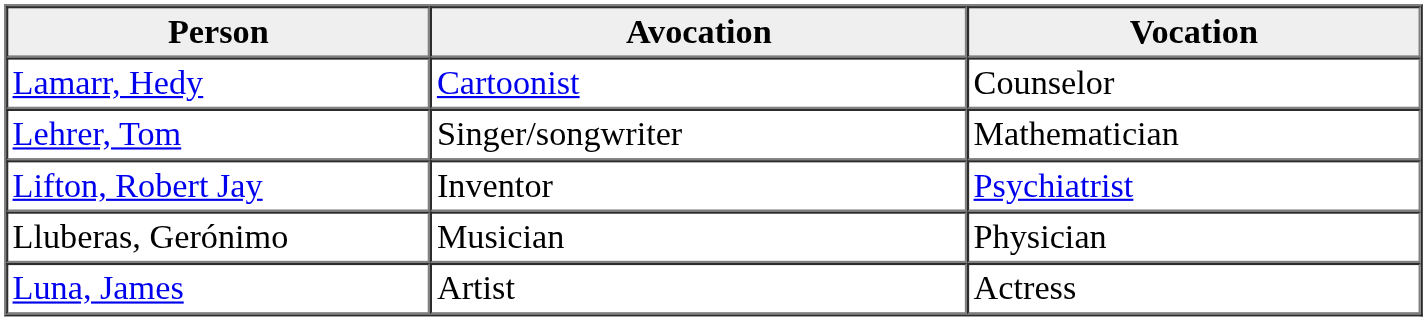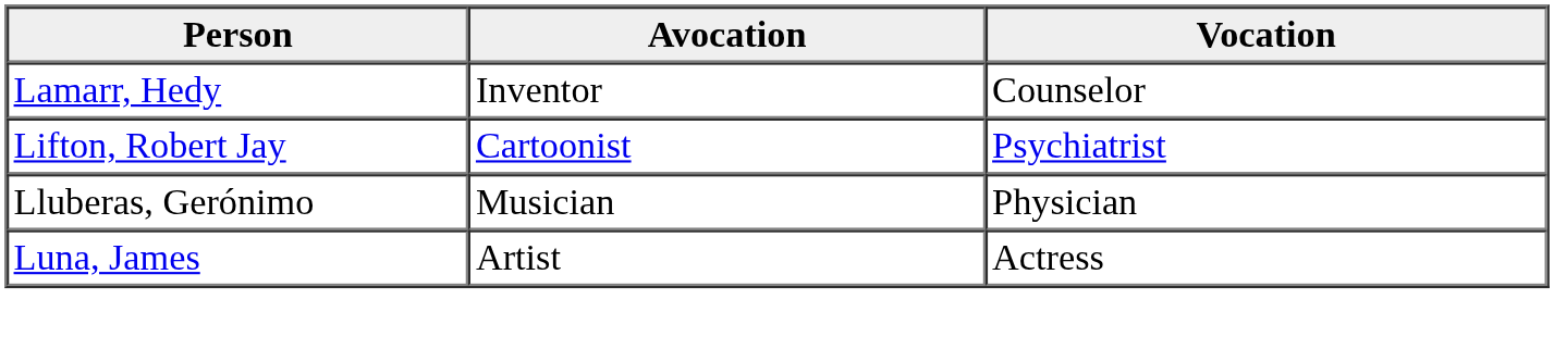 <table border=1 cellpadding=2 cellspacing=0 width=75%>
 <tr style="background:#efefef">
 <th width=30%>Person</th>
 <th>Avocation</th>
 <th>Vocation</th>
 </tr>
 <tr>
 <td><a href='#'>Lamarr, Hedy</a></td>
-<td><a href='#'>Cartoonist</a></td>
+<td>Inventor</td>
 <td>Counselor</td>
 </tr>
 <tr>
-<td><a href='#'>Lehrer, Tom</a></td>
-<td>Singer/songwriter</td>
-<td>Mathematician</td>
-</tr>
-<tr>
 <td><a href='#'>Lifton, Robert Jay</a></td>
-<td>Inventor</td>
+<td><a href='#'>Cartoonist</a></td>
 <td><a href='#'>Psychiatrist</a></td>
 </tr>
 <tr>
 <td>Lluberas, Gerónimo</td>
 <td>Musician</td>
 <td>Physician</td>
 </tr>
 <tr>
 <td><a href='#'>Luna, James</a></td>
 <td>Artist</td>
 <td>Actress</td>
 </tr>
 </table>
